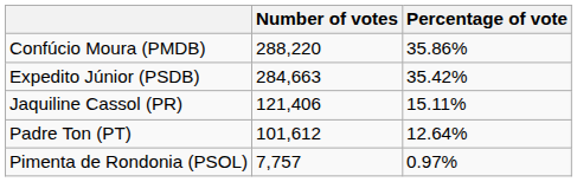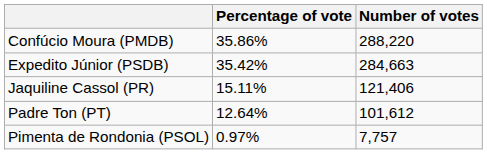 <table class="wikitable">
 <tr>
 <th></th>
+<th>Percentage of vote</th>
 <th>Number of votes</th>
-<th>Percentage of vote</th>
 </tr>
 <tr>
 <td>Confúcio Moura (PMDB)</td>
+<td>35.86%</td>
 <td>288,220</td>
-<td>35.86%</td>
 </tr>
 <tr>
 <td>Expedito Júnior (PSDB)</td>
+<td>35.42%</td>
 <td>284,663</td>
-<td>35.42%</td>
 </tr>
 <tr>
 <td>Jaquiline Cassol (PR)</td>
+<td>15.11%</td>
 <td>121,406</td>
-<td>15.11%</td>
 </tr>
 <tr>
 <td>Padre Ton (PT)</td>
+<td>12.64%</td>
 <td>101,612</td>
-<td>12.64%</td>
 </tr>
 <tr>
 <td>Pimenta de Rondonia (PSOL)</td>
+<td>0.97%</td>
 <td>7,757</td>
-<td>0.97%</td>
 </tr>
 </table>
